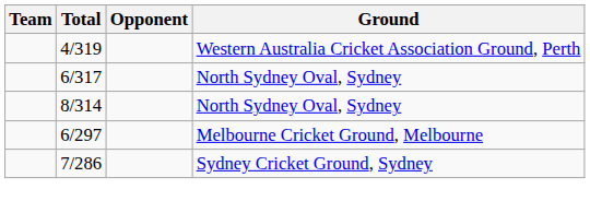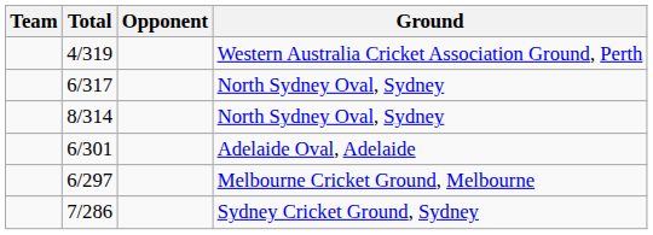 <table class="wikitable">
 <tr>
 <th>Team</th>
 <th>Total</th>
 <th>Opponent</th>
 <th>Ground</th>
 </tr>
 <tr>
 <td></td>
 <td>4/319</td>
 <td></td>
 <td><a href='#'>Western Australia Cricket Association Ground</a>, <a href='#'>Perth</a></td>
 </tr>
 <tr>
 <td></td>
 <td>6/317</td>
 <td></td>
 <td><a href='#'>North Sydney Oval</a>, <a href='#'>Sydney</a></td>
 </tr>
 <tr>
 <td></td>
 <td>8/314</td>
 <td></td>
 <td><a href='#'>North Sydney Oval</a>, <a href='#'>Sydney</a></td>
 </tr>
 <tr>
 <td></td>
+<td>6/301</td>
+<td></td>
+<td><a href='#'>Adelaide Oval</a>, <a href='#'>Adelaide</a></td>
+</tr>
+<tr>
+<td></td>
 <td>6/297</td>
 <td></td>
 <td><a href='#'>Melbourne Cricket Ground</a>, <a href='#'>Melbourne</a></td>
 </tr>
 <tr>
 <td></td>
 <td>7/286</td>
 <td></td>
 <td><a href='#'>Sydney Cricket Ground</a>, <a href='#'>Sydney</a></td>
 </tr>
 </table>
